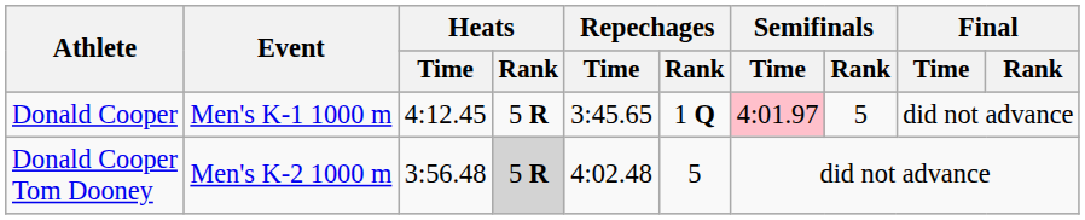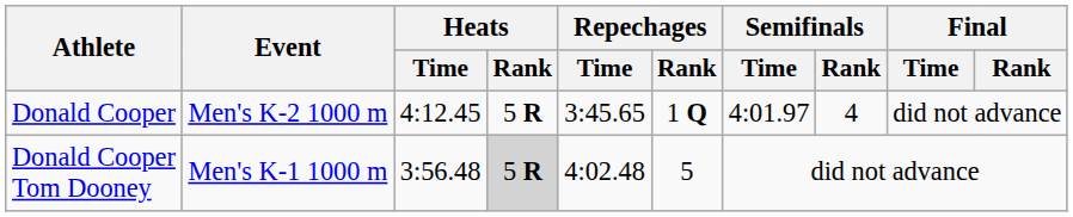 <table class="wikitable" style="font-size:90%;text-align:center;">
 <tr>
 <th rowspan=2>Athlete</th>
 <th rowspan=2>Event</th>
 <th colspan=2>Heats</th>
 <th colspan=2>Repechages</th>
 <th colspan=2>Semifinals</th>
 <th colspan=2>Final</th>
 </tr>
 <tr style="font-size:95%">
 <th>Time</th>
 <th>Rank</th>
 <th>Time</th>
 <th>Rank</th>
 <th>Time</th>
 <th>Rank</th>
 <th>Time</th>
 <th>Rank</th>
 </tr>
 <tr>
 <td align=left><a href='#'>Donald Cooper</a></td>
-<td align=left><a href='#'>Men's K-1 1000 m</a></td>
+<td align=left><a href='#'>Men's K-2 1000 m</a></td>
 <td>4:12.45</td>
 <td>5 <strong>R</strong></td>
 <td>3:45.65</td>
 <td>1 <strong>Q</strong></td>
-<td style="background: pink;">4:01.97</td>
-<td>5</td>
+<td>4:01.97</td>
+<td>4</td>
 <td colspan=2>did not advance</td>
 </tr>
 <tr>
 <td align=left><a href='#'>Donald Cooper</a><br><a href='#'>Tom Dooney</a></td>
-<td align=left><a href='#'>Men's K-2 1000 m</a></td>
+<td align=left><a href='#'>Men's K-1 1000 m</a></td>
 <td>3:56.48</td>
 <td style="background: lightgrey;">5 <strong>R</strong></td>
 <td>4:02.48</td>
 <td>5</td>
 <td colspan=4>did not advance</td>
 </tr>
 </table>
